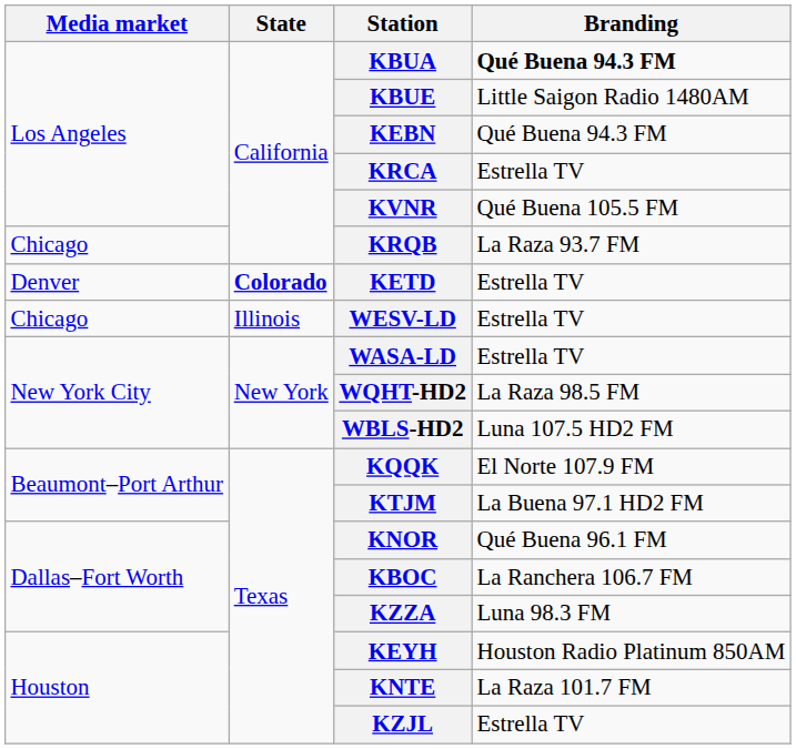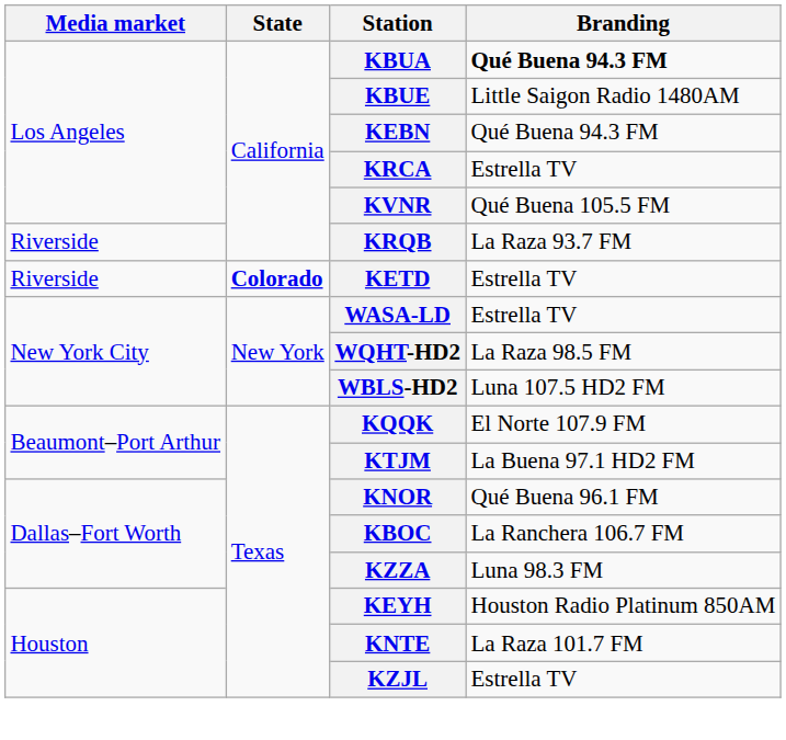 <table class="wikitable sortable">
 <tr>
 <th scope="col"><a href='#'>Media market</a></th>
 <th scope="col">State</th>
 <th scope="col">Station</th>
 <th scope="col">Branding</th>
 </tr>
 <tr>
 <td rowspan="5"><a href='#'>Los Angeles</a></td>
 <td rowspan="6"><a href='#'>California</a></td>
 <th scope="row"><a href='#'>KBUA</a></th>
 <td><strong>Qué Buena 94.3 FM</strong></td>
 </tr>
 <tr>
 <th scope="row"><a href='#'>KBUE</a></th>
 <td>Little Saigon Radio 1480AM</td>
 </tr>
 <tr>
 <th scope="row"><a href='#'>KEBN</a></th>
 <td>Qué Buena 94.3 FM</td>
 </tr>
 <tr>
 <th scope="row"><a href='#'>KRCA</a></th>
 <td>Estrella TV</td>
 </tr>
 <tr>
 <th scope="row"><a href='#'>KVNR</a></th>
 <td>Qué Buena 105.5 FM</td>
 </tr>
 <tr>
-<td><a href='#'>Chicago</a></td>
+<td><a href='#'>Riverside</a></td>
 <th scope="row"><a href='#'>KRQB</a></th>
 <td>La Raza 93.7 FM</td>
 </tr>
 <tr>
-<td><a href='#'>Denver</a></td>
+<td><a href='#'>Riverside</a></td>
 <td><strong><a href='#'>Colorado</a></strong></td>
 <th scope="row"><a href='#'>KETD</a></th>
-<td>Estrella TV</td>
-</tr>
-<tr>
-<td><a href='#'>Chicago</a></td>
-<td><a href='#'>Illinois</a></td>
-<th scope="row"><a href='#'>WESV-LD</a></th>
 <td>Estrella TV</td>
 </tr>
 <tr>
 <td rowspan="3"><a href='#'>New York City</a></td>
 <td rowspan="3"><a href='#'>New York</a></td>
 <th scope="row"><a href='#'>WASA-LD</a></th>
 <td>Estrella TV</td>
 </tr>
 <tr>
 <th scope="row"><a href='#'>WQHT</a>-HD2</th>
 <td>La Raza 98.5 FM</td>
 </tr>
 <tr>
 <th scope="row"><a href='#'>WBLS</a>-HD2</th>
 <td>Luna 107.5 HD2 FM</td>
 </tr>
 <tr>
 <td rowspan="2"><a href='#'>Beaumont</a>–<a href='#'>Port Arthur</a></td>
 <td rowspan="8"><a href='#'>Texas</a></td>
 <th scope="row"><a href='#'>KQQK</a></th>
 <td>El Norte 107.9 FM</td>
 </tr>
 <tr>
 <th scope="row"><a href='#'>KTJM</a></th>
 <td>La Buena 97.1 HD2 FM</td>
 </tr>
 <tr>
 <td rowspan="3"><a href='#'>Dallas</a>–<a href='#'>Fort Worth</a></td>
 <th scope="row"><a href='#'>KNOR</a></th>
 <td>Qué Buena 96.1 FM</td>
 </tr>
 <tr>
 <th scope="row"><a href='#'>KBOC</a></th>
 <td>La Ranchera 106.7 FM</td>
 </tr>
 <tr>
 <th scope="row"><a href='#'>KZZA</a></th>
 <td>Luna 98.3 FM</td>
 </tr>
 <tr>
 <td rowspan="3"><a href='#'>Houston</a></td>
 <th scope="row"><a href='#'>KEYH</a></th>
 <td>Houston Radio Platinum 850AM</td>
 </tr>
 <tr>
 <th scope="row"><a href='#'>KNTE</a></th>
 <td>La Raza 101.7 FM</td>
 </tr>
 <tr>
 <th scope="row"><a href='#'>KZJL</a></th>
 <td>Estrella TV</td>
 </tr>
 </table>
